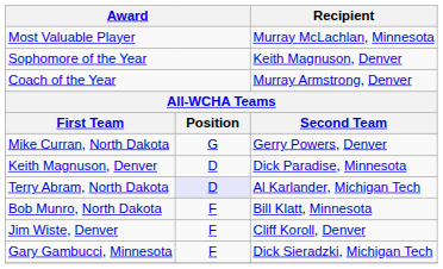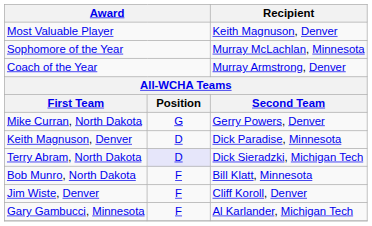 <table class="wikitable">
 <tr>
 <th colspan=2><a href='#'>Award</a></th>
 <th>Recipient</th>
 </tr>
 <tr>
 <td colspan=2><a href='#'>Most Valuable Player</a></td>
-<td><a href='#'>Murray McLachlan</a>, <a href='#'>Minnesota</a></td>
+<td><a href='#'>Keith Magnuson</a>, <a href='#'>Denver</a></td>
 </tr>
 <tr>
 <td colspan=2><a href='#'>Sophomore of the Year</a></td>
-<td><a href='#'>Keith Magnuson</a>, <a href='#'>Denver</a></td>
+<td><a href='#'>Murray McLachlan</a>, <a href='#'>Minnesota</a></td>
 </tr>
 <tr>
 <td colspan=2><a href='#'>Coach of the Year</a></td>
 <td><a href='#'>Murray Armstrong</a>, <a href='#'>Denver</a></td>
 </tr>
 <tr>
 <th colspan=3><a href='#'>All-WCHA Teams</a></th>
 </tr>
 <tr>
 <th><a href='#'>First Team</a></th>
 <th>  Position  </th>
 <th><a href='#'>Second Team</a></th>
 </tr>
 <tr>
 <td><a href='#'>Mike Curran</a>, <a href='#'>North Dakota</a></td>
 <td align=center><a href='#'>G</a></td>
 <td><a href='#'>Gerry Powers</a>, <a href='#'>Denver</a></td>
 </tr>
 <tr>
 <td><a href='#'>Keith Magnuson</a>, <a href='#'>Denver</a></td>
 <td align=center><a href='#'>D</a></td>
 <td><a href='#'>Dick Paradise</a>, <a href='#'>Minnesota</a></td>
 </tr>
 <tr>
 <td><a href='#'>Terry Abram</a>, <a href='#'>North Dakota</a></td>
 <td align=center style="background: lavender;"><a href='#'>D</a></td>
-<td><a href='#'>Al Karlander</a>, <a href='#'>Michigan Tech</a></td>
+<td><a href='#'>Dick Sieradzki</a>, <a href='#'>Michigan Tech</a></td>
 </tr>
 <tr>
 <td><a href='#'>Bob Munro</a>, <a href='#'>North Dakota</a></td>
 <td align=center><a href='#'>F</a></td>
 <td><a href='#'>Bill Klatt</a>, <a href='#'>Minnesota</a></td>
 </tr>
 <tr>
 <td><a href='#'>Jim Wiste</a>, <a href='#'>Denver</a></td>
 <td align=center><a href='#'>F</a></td>
 <td><a href='#'>Cliff Koroll</a>, <a href='#'>Denver</a></td>
 </tr>
 <tr>
 <td><a href='#'>Gary Gambucci</a>, <a href='#'>Minnesota</a></td>
 <td align=center><a href='#'>F</a></td>
-<td><a href='#'>Dick Sieradzki</a>, <a href='#'>Michigan Tech</a></td>
+<td><a href='#'>Al Karlander</a>, <a href='#'>Michigan Tech</a></td>
 </tr>
 <tr>
 </tr>
 </table>
